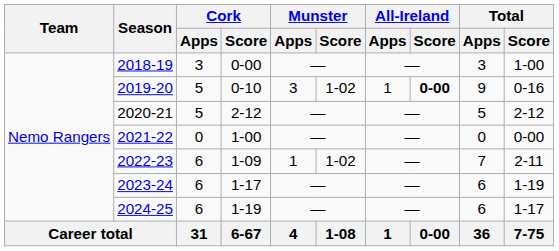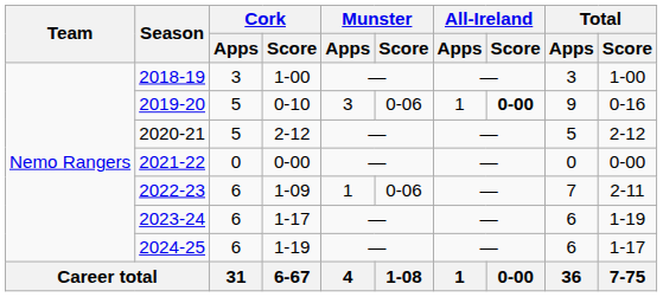 <table class="wikitable" style="text-align:center">
 <tr>
 <th rowspan="2">Team</th>
 <th rowspan="2">Season</th>
 <th colspan="2"><a href='#'>Cork</a></th>
 <th colspan="2"><a href='#'>Munster</a></th>
 <th colspan="2"><a href='#'>All-Ireland</a></th>
 <th colspan="2">Total</th>
 </tr>
 <tr>
 <th>Apps</th>
 <th>Score</th>
 <th>Apps</th>
 <th>Score</th>
 <th>Apps</th>
 <th>Score</th>
 <th>Apps</th>
 <th>Score</th>
 </tr>
 <tr>
 <td rowspan="7"><a href='#'>Nemo Rangers</a></td>
 <td><a href='#'>2018-19</a></td>
 <td>3</td>
-<td>0-00</td>
+<td>1-00</td>
 <td colspan=2>—</td>
 <td colspan=2>—</td>
 <td>3</td>
 <td>1-00</td>
 </tr>
 <tr>
 <td><a href='#'>2019-20</a></td>
 <td>5</td>
 <td>0-10</td>
 <td>3</td>
-<td>1-02</td>
+<td>0-06</td>
 <td>1</td>
 <td><strong>0-00</strong></td>
 <td>9</td>
 <td>0-16</td>
 </tr>
 <tr>
 <td>2020-21</td>
 <td>5</td>
 <td>2-12</td>
 <td colspan=2>—</td>
 <td colspan=2>—</td>
 <td>5</td>
 <td>2-12</td>
 </tr>
 <tr>
 <td><a href='#'>2021-22</a></td>
 <td>0</td>
-<td>1-00</td>
+<td>0-00</td>
 <td colspan=2>—</td>
 <td colspan=2>—</td>
 <td>0</td>
 <td>0-00</td>
 </tr>
 <tr>
 <td><a href='#'>2022-23</a></td>
 <td>6</td>
 <td>1-09</td>
 <td>1</td>
-<td>1-02</td>
+<td>0-06</td>
 <td colspan=2>—</td>
 <td>7</td>
 <td>2-11</td>
 </tr>
 <tr>
 <td><a href='#'>2023-24</a></td>
 <td>6</td>
 <td>1-17</td>
 <td colspan=2>—</td>
 <td colspan=2>—</td>
 <td>6</td>
 <td>1-19</td>
 </tr>
 <tr>
 <td><a href='#'>2024-25</a></td>
 <td>6</td>
 <td>1-19</td>
 <td colspan=2>—</td>
 <td colspan=2>—</td>
 <td>6</td>
 <td>1-17</td>
 </tr>
 <tr>
 <th colspan="2">Career total</th>
 <th>31</th>
 <th>6-67</th>
 <th>4</th>
 <th>1-08</th>
 <th>1</th>
 <th>0-00</th>
 <th>36</th>
 <th>7-75</th>
 </tr>
 </table>
